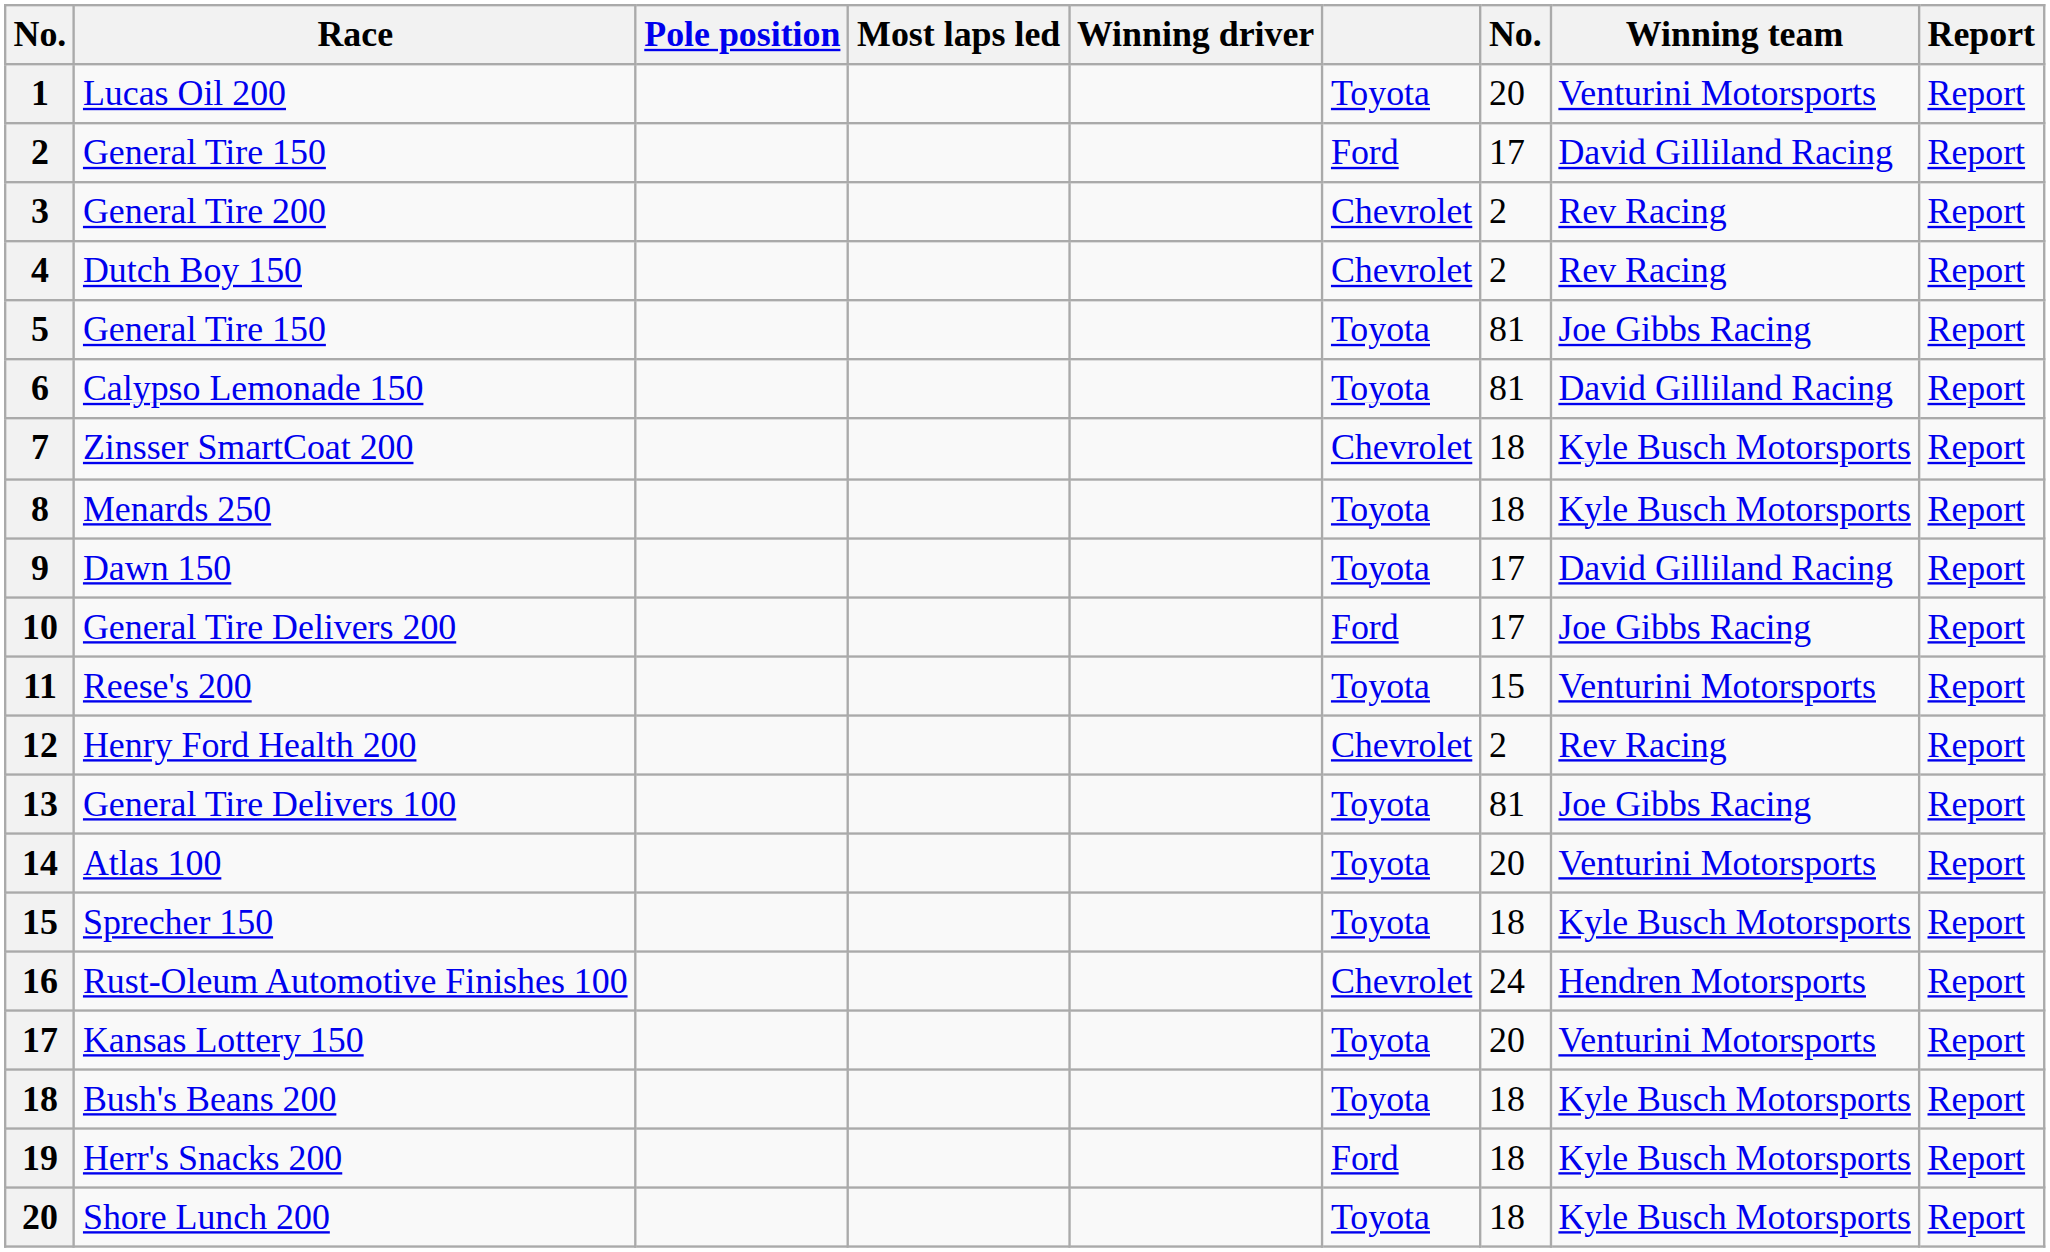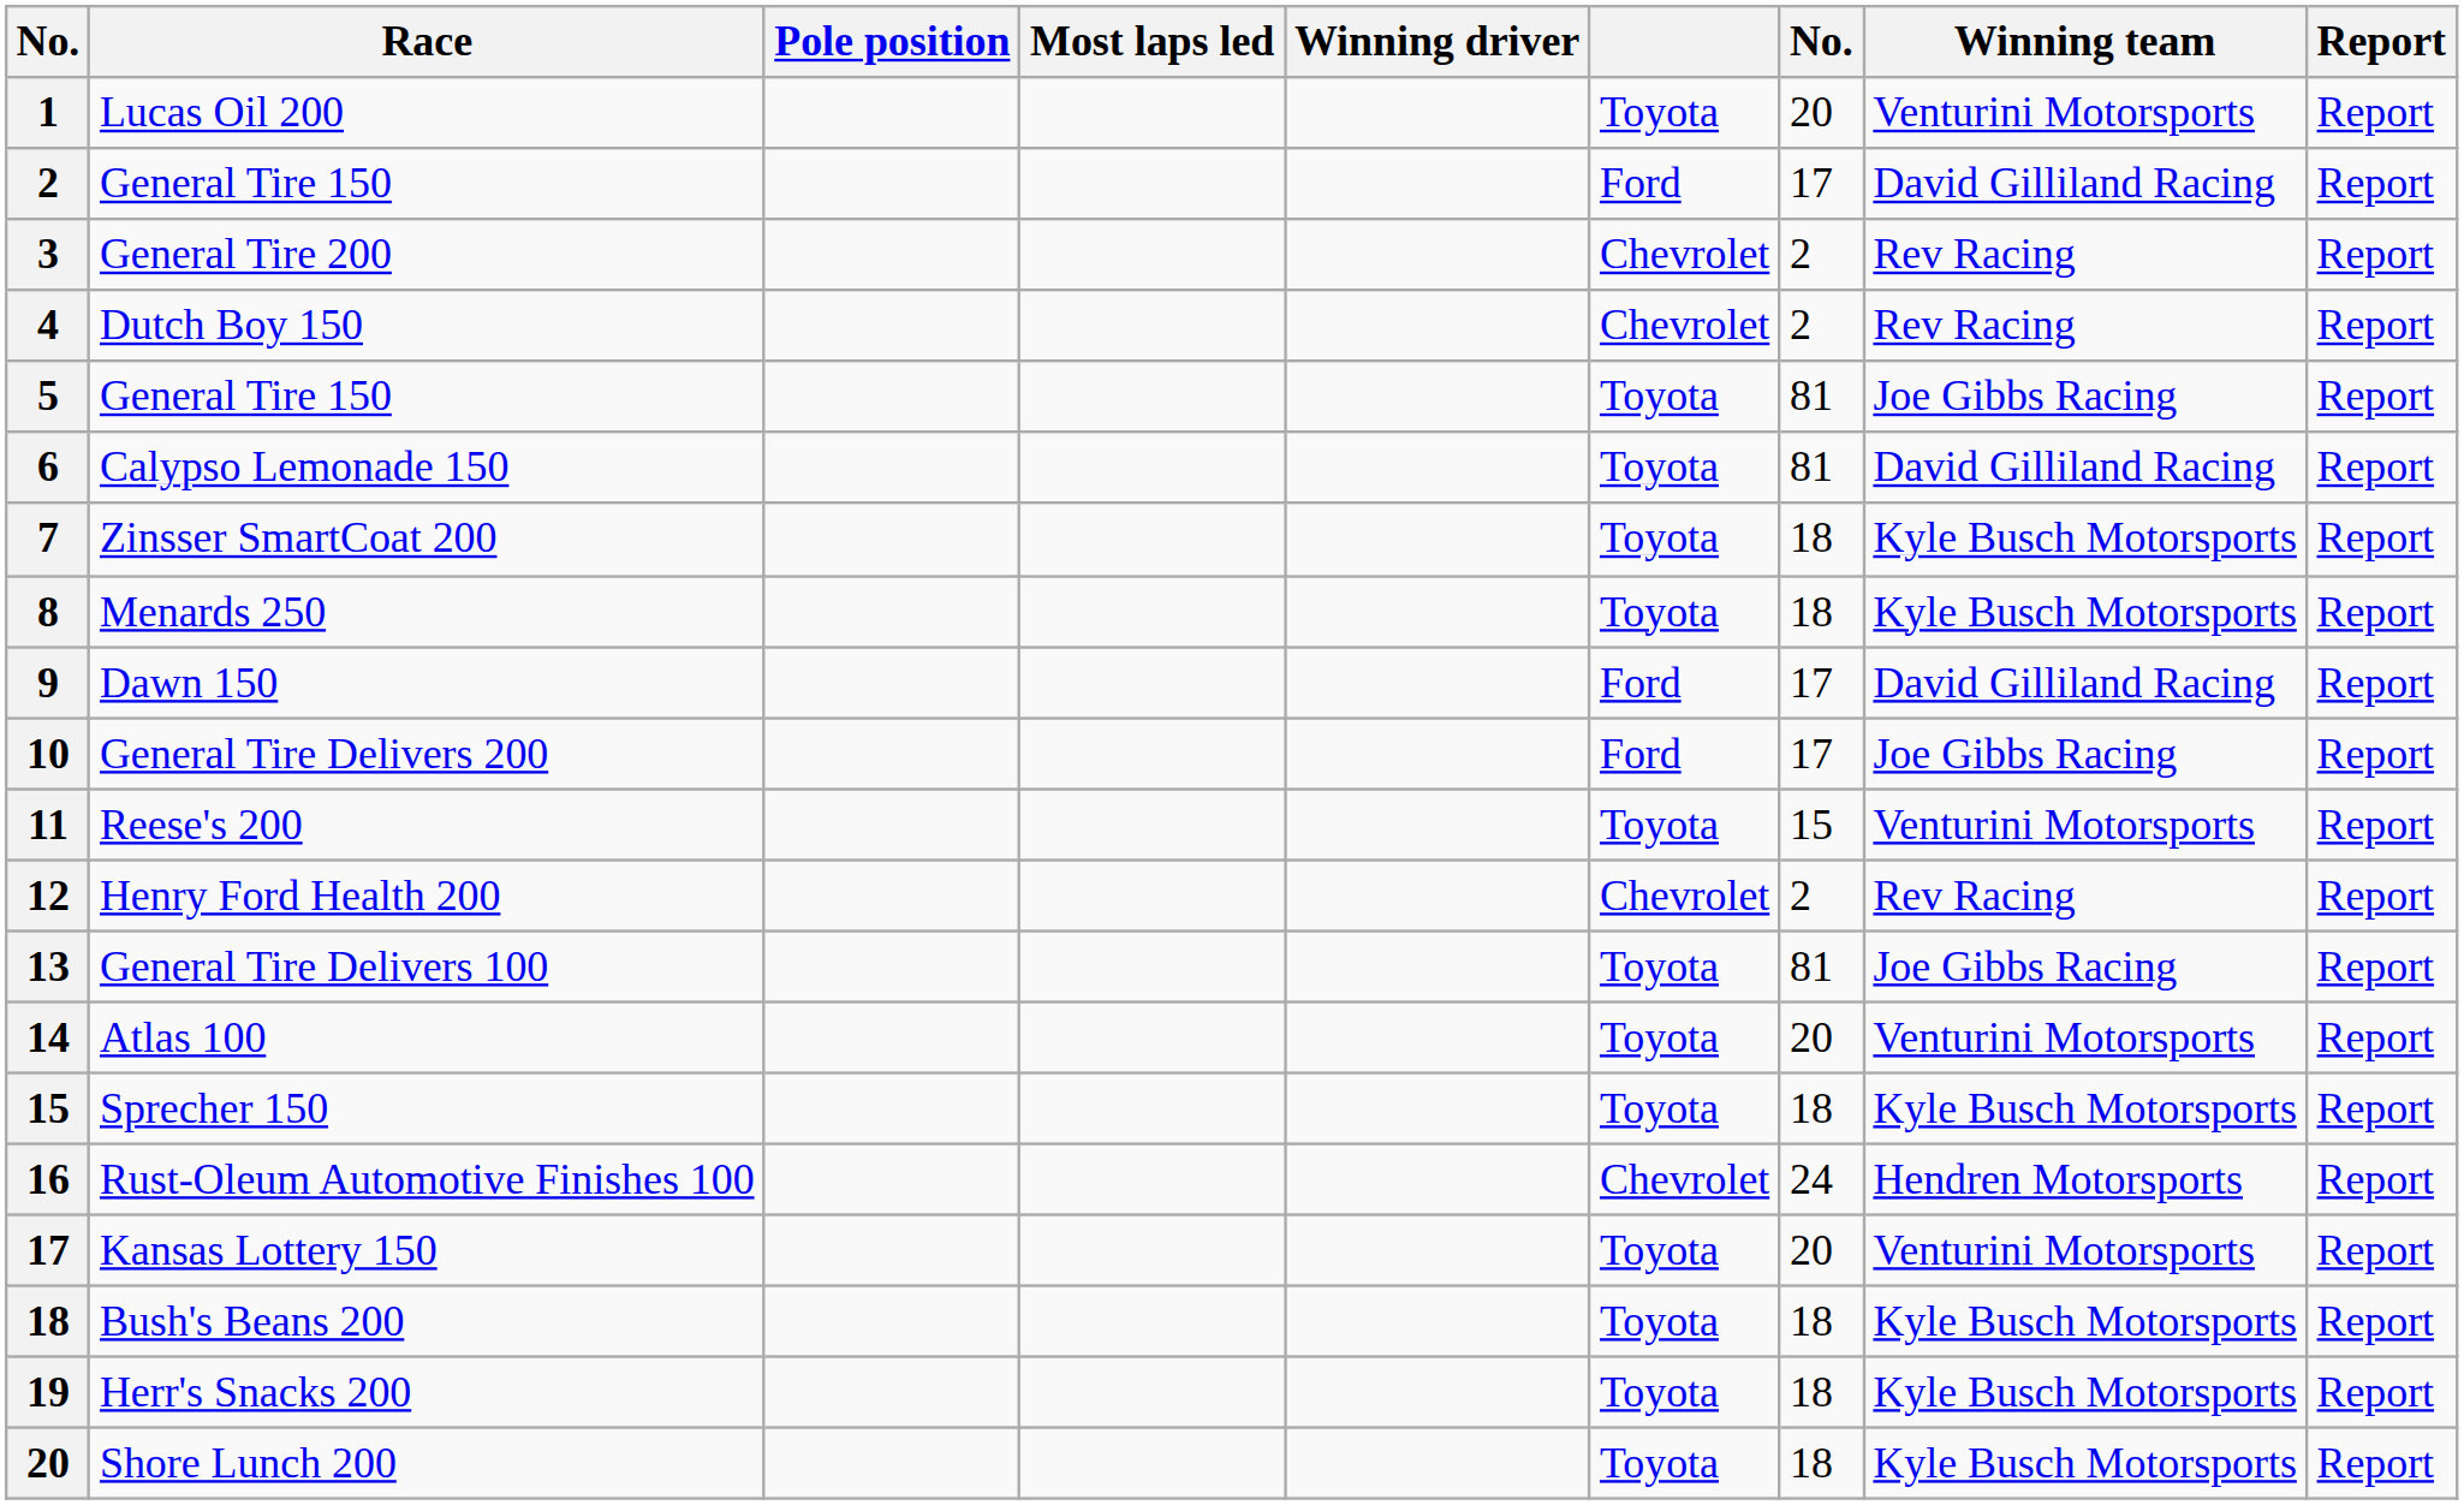 <table class="wikitable" style="font-size:95%">
 <tr>
 <th>No.</th>
 <th>Race</th>
 <th><a href='#'>Pole position</a></th>
 <th>Most laps led</th>
 <th>Winning driver</th>
 <th></th>
 <th>No.</th>
 <th>Winning team</th>
 <th>Report</th>
 </tr>
 <tr>
 <th>1</th>
 <td><a href='#'>Lucas Oil 200</a></td>
 <td></td>
 <td></td>
 <td></td>
 <td><a href='#'>Toyota</a></td>
 <td>20</td>
 <td><a href='#'>Venturini Motorsports</a></td>
 <td><a href='#'>Report</a></td>
 </tr>
 <tr>
 <th>2</th>
 <td><a href='#'>General Tire 150</a></td>
 <td></td>
 <td></td>
 <td></td>
 <td><a href='#'>Ford</a></td>
 <td>17</td>
 <td><a href='#'>David Gilliland Racing</a></td>
 <td><a href='#'>Report</a></td>
 </tr>
 <tr>
 <th>3</th>
 <td><a href='#'>General Tire 200</a></td>
 <td></td>
 <td></td>
 <td></td>
 <td><a href='#'>Chevrolet</a></td>
 <td>2</td>
 <td><a href='#'>Rev Racing</a></td>
 <td><a href='#'>Report</a></td>
 </tr>
 <tr>
 <th>4</th>
 <td><a href='#'>Dutch Boy 150</a></td>
 <td></td>
 <td></td>
 <td></td>
 <td><a href='#'>Chevrolet</a></td>
 <td>2</td>
 <td><a href='#'>Rev Racing</a></td>
 <td><a href='#'>Report</a></td>
 </tr>
 <tr>
 <th>5</th>
 <td><a href='#'>General Tire 150</a></td>
 <td></td>
 <td></td>
 <td></td>
 <td><a href='#'>Toyota</a></td>
 <td>81</td>
 <td><a href='#'>Joe Gibbs Racing</a></td>
 <td><a href='#'>Report</a></td>
 </tr>
 <tr>
 <th>6</th>
 <td><a href='#'>Calypso Lemonade 150</a></td>
 <td></td>
 <td></td>
 <td></td>
 <td><a href='#'>Toyota</a></td>
 <td>81</td>
 <td><a href='#'>David Gilliland Racing</a></td>
 <td><a href='#'>Report</a></td>
 </tr>
 <tr>
 <th>7</th>
 <td><a href='#'>Zinsser SmartCoat 200</a></td>
 <td></td>
 <td></td>
 <td></td>
-<td><a href='#'>Chevrolet</a></td>
+<td><a href='#'>Toyota</a></td>
 <td>18</td>
 <td><a href='#'>Kyle Busch Motorsports</a></td>
 <td><a href='#'>Report</a></td>
 </tr>
 <tr>
 <th>8</th>
 <td><a href='#'>Menards 250</a></td>
 <td></td>
 <td></td>
 <td></td>
 <td><a href='#'>Toyota</a></td>
 <td>18</td>
 <td><a href='#'>Kyle Busch Motorsports</a></td>
 <td><a href='#'>Report</a></td>
 </tr>
 <tr>
 <th>9</th>
 <td><a href='#'>Dawn 150</a></td>
 <td></td>
 <td></td>
 <td></td>
-<td><a href='#'>Toyota</a></td>
+<td><a href='#'>Ford</a></td>
 <td>17</td>
 <td><a href='#'>David Gilliland Racing</a></td>
 <td><a href='#'>Report</a></td>
 </tr>
 <tr>
 <th>10</th>
 <td><a href='#'>General Tire Delivers 200</a></td>
 <td></td>
 <td></td>
 <td></td>
 <td><a href='#'>Ford</a></td>
 <td>17</td>
 <td><a href='#'>Joe Gibbs Racing</a></td>
 <td><a href='#'>Report</a></td>
 </tr>
 <tr>
 <th>11</th>
 <td><a href='#'>Reese's 200</a></td>
 <td></td>
 <td></td>
 <td></td>
 <td><a href='#'>Toyota</a></td>
 <td>15</td>
 <td><a href='#'>Venturini Motorsports</a></td>
 <td><a href='#'>Report</a></td>
 </tr>
 <tr>
 <th>12</th>
 <td><a href='#'>Henry Ford Health 200</a></td>
 <td></td>
 <td></td>
 <td></td>
 <td><a href='#'>Chevrolet</a></td>
 <td>2</td>
 <td><a href='#'>Rev Racing</a></td>
 <td><a href='#'>Report</a></td>
 </tr>
 <tr>
 <th>13</th>
 <td><a href='#'>General Tire Delivers 100</a></td>
 <td></td>
 <td></td>
 <td></td>
 <td><a href='#'>Toyota</a></td>
 <td>81</td>
 <td><a href='#'>Joe Gibbs Racing</a></td>
 <td><a href='#'>Report</a></td>
 </tr>
 <tr>
 <th>14</th>
 <td><a href='#'>Atlas 100</a></td>
 <td></td>
 <td></td>
 <td></td>
 <td><a href='#'>Toyota</a></td>
 <td>20</td>
 <td><a href='#'>Venturini Motorsports</a></td>
 <td><a href='#'>Report</a></td>
 </tr>
 <tr>
 <th>15</th>
 <td><a href='#'>Sprecher 150</a></td>
 <td></td>
 <td></td>
 <td></td>
 <td><a href='#'>Toyota</a></td>
 <td>18</td>
 <td><a href='#'>Kyle Busch Motorsports</a></td>
 <td><a href='#'>Report</a></td>
 </tr>
 <tr>
 <th>16</th>
 <td><a href='#'>Rust-Oleum Automotive Finishes 100</a></td>
 <td></td>
 <td></td>
 <td></td>
 <td><a href='#'>Chevrolet</a></td>
 <td>24</td>
 <td><a href='#'>Hendren Motorsports</a></td>
 <td><a href='#'>Report</a></td>
 </tr>
 <tr>
 <th>17</th>
 <td><a href='#'>Kansas Lottery 150</a></td>
 <td></td>
 <td></td>
 <td></td>
 <td><a href='#'>Toyota</a></td>
 <td>20</td>
 <td><a href='#'>Venturini Motorsports</a></td>
 <td><a href='#'>Report</a></td>
 </tr>
 <tr>
 <th>18</th>
 <td><a href='#'>Bush's Beans 200</a></td>
 <td></td>
 <td></td>
 <td></td>
 <td><a href='#'>Toyota</a></td>
 <td>18</td>
 <td><a href='#'>Kyle Busch Motorsports</a></td>
 <td><a href='#'>Report</a></td>
 </tr>
 <tr>
 <th>19</th>
 <td><a href='#'>Herr's Snacks 200</a></td>
 <td></td>
 <td></td>
 <td></td>
-<td><a href='#'>Ford</a></td>
+<td><a href='#'>Toyota</a></td>
 <td>18</td>
 <td><a href='#'>Kyle Busch Motorsports</a></td>
 <td><a href='#'>Report</a></td>
 </tr>
 <tr>
 <th>20</th>
 <td><a href='#'>Shore Lunch 200</a></td>
 <td></td>
 <td></td>
 <td></td>
 <td><a href='#'>Toyota</a></td>
 <td>18</td>
 <td><a href='#'>Kyle Busch Motorsports</a></td>
 <td><a href='#'>Report</a></td>
 </tr>
 </table>
